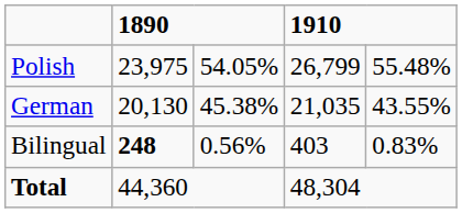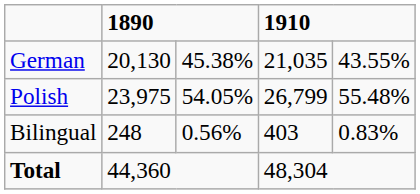 <table class="wikitable">
 <tr>
 <td></td>
 <td colspan="2"><strong>1890</strong></td>
 <td colspan="2"><strong>1910</strong></td>
+</tr>
+<tr>
+<td><a href='#'>German</a></td>
+<td>20,130</td>
+<td>45.38%</td>
+<td>21,035</td>
+<td>43.55%</td>
 </tr>
 <tr>
 <td><a href='#'>Polish</a></td>
 <td>23,975</td>
 <td>54.05%</td>
 <td>26,799</td>
 <td>55.48%</td>
 </tr>
 <tr>
-<td><a href='#'>German</a></td>
-<td>20,130</td>
-<td>45.38%</td>
-<td>21,035</td>
-<td>43.55%</td>
-</tr>
-<tr>
 <td>Bilingual</td>
-<td><strong>248</strong></td>
+<td>248</td>
 <td>0.56%</td>
 <td>403</td>
 <td>0.83%</td>
 </tr>
 <tr>
 <td><strong>Total</strong></td>
 <td colspan="2">44,360</td>
 <td colspan="2">48,304</td>
 </tr>
 </table>
